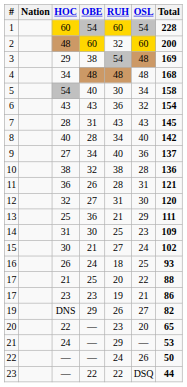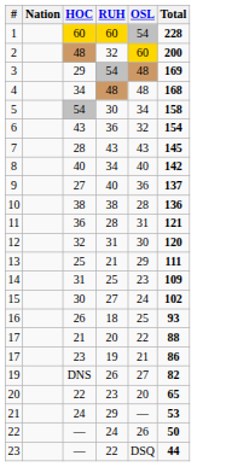 <table class="wikitable sortable" style="text-align:center;">
 <tr>
 <th>#</th>
 <th>Nation</th>
 <th><a href='#'>HOC</a></th>
-<th><a href='#'>OBE</a></th>
 <th><a href='#'>RUH</a></th>
 <th><a href='#'>OSL</a></th>
 <th><strong>Total</strong> </th>
 </tr>
 <tr>
 <td>1</td>
 <td align="left"></td>
 <td bgcolor="gold">60</td>
-<td bgcolor="silver">54</td>
 <td bgcolor="gold">60</td>
 <td bgcolor="silver">54</td>
 <td><strong>228</strong></td>
 </tr>
 <tr>
 <td>2</td>
 <td align="left"></td>
 <td bgcolor="CC9966">48</td>
-<td bgcolor="gold">60</td>
 <td>32</td>
 <td bgcolor="gold">60</td>
 <td><strong>200</strong></td>
 </tr>
 <tr>
 <td>3</td>
 <td align="left"></td>
 <td>29</td>
-<td>38</td>
 <td bgcolor="silver">54</td>
 <td bgcolor="CC9966">48</td>
 <td><strong>169</strong></td>
 </tr>
 <tr>
 <td>4</td>
 <td align="left"></td>
 <td>34</td>
 <td bgcolor="CC9966">48</td>
-<td bgcolor="CC9966">48</td>
 <td>48</td>
 <td><strong>168</strong></td>
 </tr>
 <tr>
 <td>5</td>
 <td align="left"></td>
 <td bgcolor="silver">54</td>
-<td>40</td>
 <td>30</td>
 <td>34</td>
 <td><strong>158</strong></td>
 </tr>
 <tr>
 <td>6</td>
 <td align="left"></td>
-<td>43</td>
 <td>43</td>
 <td>36</td>
 <td>32</td>
 <td><strong>154</strong></td>
 </tr>
 <tr>
 <td>7</td>
 <td align="left"></td>
 <td>28</td>
-<td>31</td>
 <td>43</td>
 <td>43</td>
 <td><strong>145</strong></td>
 </tr>
 <tr>
 <td>8</td>
 <td align="left"></td>
 <td>40</td>
-<td>28</td>
 <td>34</td>
 <td>40</td>
 <td><strong>142</strong></td>
 </tr>
 <tr>
 <td>9</td>
 <td align="left"></td>
 <td>27</td>
-<td>34</td>
 <td>40</td>
 <td>36</td>
 <td><strong>137</strong></td>
 </tr>
 <tr>
 <td>10</td>
 <td align="left"></td>
 <td>38</td>
-<td>32</td>
 <td>38</td>
 <td>28</td>
 <td><strong>136</strong></td>
 </tr>
 <tr>
 <td>11</td>
 <td align="left"></td>
 <td>36</td>
-<td>26</td>
 <td>28</td>
 <td>31</td>
 <td><strong>121</strong></td>
 </tr>
 <tr>
 <td>12</td>
 <td align="left"></td>
 <td>32</td>
-<td>27</td>
 <td>31</td>
 <td>30</td>
 <td><strong>120</strong></td>
 </tr>
 <tr>
 <td>13</td>
 <td align="left"></td>
 <td>25</td>
-<td>36</td>
 <td>21</td>
 <td>29</td>
 <td><strong>111</strong></td>
 </tr>
 <tr>
 <td>14</td>
 <td align="left"></td>
 <td>31</td>
-<td>30</td>
 <td>25</td>
 <td>23</td>
 <td><strong>109</strong></td>
 </tr>
 <tr>
 <td>15</td>
 <td align="left"></td>
 <td>30</td>
-<td>21</td>
 <td>27</td>
 <td>24</td>
 <td><strong>102</strong></td>
 </tr>
 <tr>
 <td>16</td>
 <td align="left"></td>
 <td>26</td>
-<td>24</td>
 <td>18</td>
 <td>25</td>
 <td><strong>93</strong></td>
 </tr>
 <tr>
 <td>17</td>
 <td align="left"></td>
 <td>21</td>
-<td>25</td>
 <td>20</td>
 <td>22</td>
 <td><strong>88</strong></td>
 </tr>
 <tr>
 <td>17</td>
 <td align="left"></td>
-<td>23</td>
 <td>23</td>
 <td>19</td>
 <td>21</td>
 <td><strong>86</strong></td>
 </tr>
 <tr>
 <td>19</td>
 <td align="left"></td>
 <td>DNS</td>
-<td>29</td>
 <td>26</td>
 <td>27</td>
 <td><strong>82</strong></td>
 </tr>
 <tr>
 <td>20</td>
 <td align="left"></td>
 <td>22</td>
-<td>—</td>
 <td>23</td>
 <td>20</td>
 <td><strong>65</strong></td>
 </tr>
 <tr>
 <td>21</td>
 <td align="left"></td>
 <td>24</td>
-<td>—</td>
 <td>29</td>
 <td>—</td>
 <td><strong>53</strong></td>
 </tr>
 <tr>
 <td>22</td>
 <td align="left"></td>
-<td>—</td>
 <td>—</td>
 <td>24</td>
 <td>26</td>
 <td><strong>50</strong></td>
 </tr>
 <tr>
 <td>23</td>
 <td align="left"></td>
 <td>—</td>
 <td>22</td>
-<td>22</td>
 <td>DSQ</td>
 <td><strong>44</strong></td>
 </tr>
 </table>
